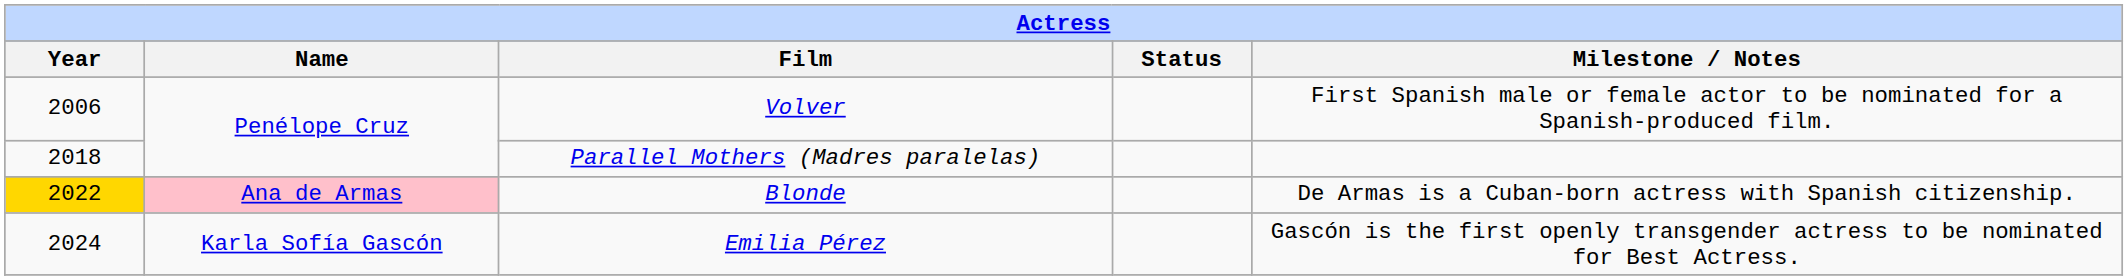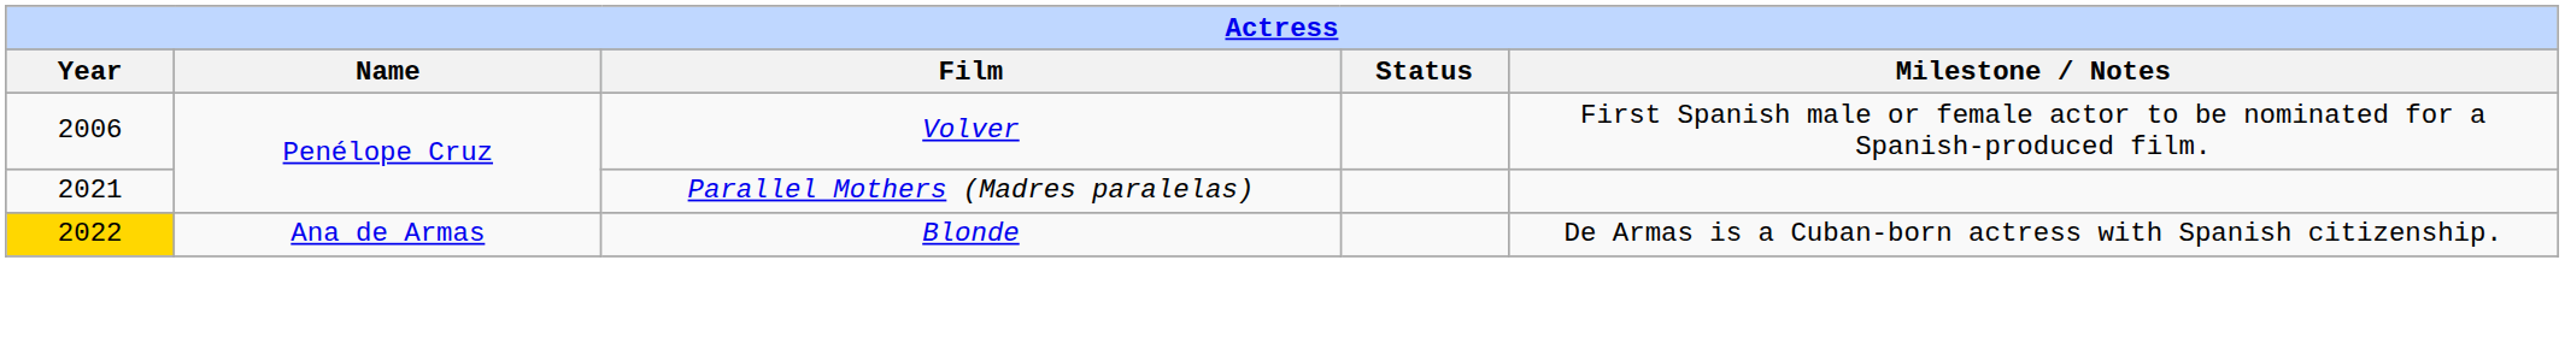 <table class="wikitable" style="text-align: center">
 <tr ---- bgcolor="#bfd7ff">
 <td colspan=5 align=center><strong><a href='#'>Actress</a></strong></td>
 </tr>
 <tr ---- bgcolor="#ebf5ff">
 <th width="75">Year</th>
 <th width="200">Name</th>
 <th width="350">Film</th>
 <th width="75">Status</th>
 <th width="500">Milestone / Notes</th>
 </tr>
 <tr>
 <td style="text-align: center">2006</td>
 <td rowspan="2"><a href='#'>Penélope Cruz</a></td>
 <td><em><a href='#'>Volver</a></em></td>
 <td></td>
 <td>First Spanish male or female actor to be nominated for a Spanish-produced film.</td>
 </tr>
 <tr>
-<td style="text-align: center">2018</td>
+<td style="text-align: center">2021</td>
 <td><em><a href='#'>Parallel Mothers</a></em> <em>(Madres paralelas)</em></td>
 <td></td>
 <td></td>
 </tr>
 <tr>
 <td style="background: gold; text-align: center">2022</td>
-<td style="background: pink;"><a href='#'>Ana de Armas</a></td>
+<td><a href='#'>Ana de Armas</a></td>
 <td><em><a href='#'>Blonde</a></em></td>
 <td></td>
 <td>De Armas is a Cuban-born actress with Spanish citizenship.</td>
 </tr>
-<tr>
-<td style="text-align: center">2024</td>
-<td><a href='#'>Karla Sofía Gascón</a></td>
-<td><em><a href='#'>Emilia Pérez</a></em></td>
-<td></td>
-<td>Gascón is the first openly transgender actress to be nominated for Best Actress.</td>
-</tr>
 </table>
